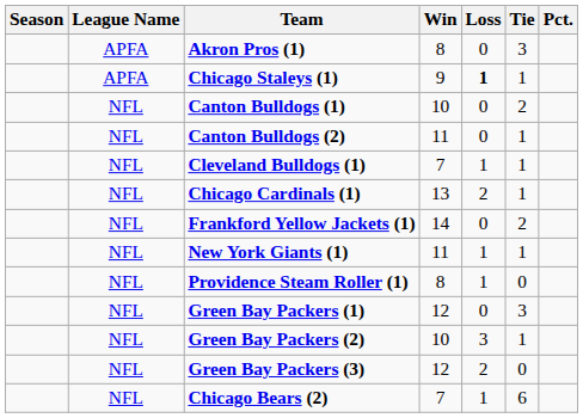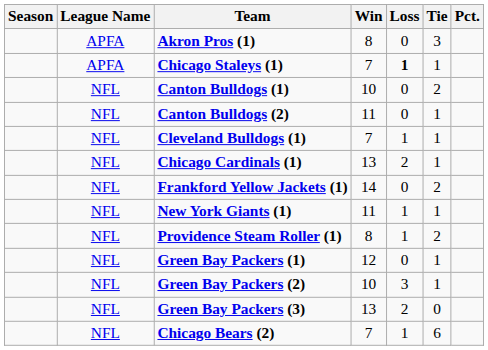 <table class="wikitable" style="text-align:center;">
 <tr style="background:#efefef;">
 <th>Season</th>
 <th>League Name</th>
 <th>Team</th>
 <th>Win</th>
 <th>Loss</th>
 <th>Tie</th>
 <th>Pct.</th>
 </tr>
 <tr>
 <td>  </td>
 <td><a href='#'>APFA</a></td>
 <td style="text-align:left;"><strong><a href='#'>Akron Pros</a></strong> <strong>(1)</strong></td>
 <td>8</td>
 <td>0</td>
 <td>3</td>
 <td></td>
 </tr>
 <tr>
 <td></td>
 <td><a href='#'>APFA</a></td>
 <td style="text-align:left;"><strong><a href='#'>Chicago Staleys</a></strong>  <strong>(1)</strong></td>
-<td>9</td>
+<td>7</td>
 <td><strong>1</strong></td>
 <td>1</td>
 <td></td>
 </tr>
 <tr>
 <td></td>
 <td><a href='#'>NFL</a></td>
 <td style="text-align:left;"><strong><a href='#'>Canton Bulldogs</a></strong>   <strong>(1)</strong></td>
 <td>10</td>
 <td>0</td>
 <td>2</td>
 <td></td>
 </tr>
 <tr>
 <td></td>
 <td><a href='#'>NFL</a></td>
 <td style="text-align:left;"><strong><a href='#'>Canton Bulldogs</a></strong> <strong>(2)</strong></td>
 <td>11</td>
 <td>0</td>
 <td>1</td>
 <td></td>
 </tr>
 <tr>
 <td></td>
 <td><a href='#'>NFL</a></td>
 <td style="text-align:left;"><strong><a href='#'>Cleveland Bulldogs</a>  (1)</strong></td>
 <td>7</td>
 <td>1</td>
 <td>1</td>
 <td></td>
 </tr>
 <tr>
 <td></td>
 <td><a href='#'>NFL</a></td>
 <td style="text-align:left;"><strong><a href='#'>Chicago Cardinals</a>  (1)</strong></td>
 <td>13</td>
 <td>2</td>
 <td>1</td>
 <td></td>
 </tr>
 <tr>
 <td></td>
 <td><a href='#'>NFL</a></td>
 <td style="text-align:left;"><strong><a href='#'>Frankford Yellow Jackets</a>   (1)</strong></td>
 <td>14</td>
 <td>0</td>
 <td>2</td>
 <td></td>
 </tr>
 <tr>
 <td></td>
 <td><a href='#'>NFL</a></td>
 <td style="text-align:left;"><strong><a href='#'>New York Giants</a>  (1)</strong></td>
 <td>11</td>
 <td>1</td>
 <td>1</td>
 <td></td>
 </tr>
 <tr>
 <td></td>
 <td><a href='#'>NFL</a></td>
 <td style="text-align:left;"><strong><a href='#'>Providence Steam Roller</a> (1)</strong></td>
 <td>8</td>
 <td>1</td>
-<td>0</td>
+<td>2</td>
 <td></td>
 </tr>
 <tr>
 <td></td>
 <td><a href='#'>NFL</a></td>
 <td style="text-align:left;"><strong><a href='#'>Green Bay Packers</a> (1)</strong></td>
 <td>12</td>
 <td>0</td>
-<td>3</td>
+<td>1</td>
 <td></td>
 </tr>
 <tr>
 <td></td>
 <td><a href='#'>NFL</a></td>
 <td style="text-align:left;"><strong><a href='#'>Green Bay Packers</a> (2)</strong></td>
 <td>10</td>
 <td>3</td>
 <td>1</td>
 <td></td>
 </tr>
 <tr>
 <td></td>
 <td><a href='#'>NFL</a></td>
 <td style="text-align:left;"><strong><a href='#'>Green Bay Packers</a> (3)</strong></td>
-<td>12</td>
+<td>13</td>
 <td>2</td>
 <td>0</td>
 <td></td>
 </tr>
 <tr>
 <td></td>
 <td><a href='#'>NFL</a></td>
 <td style="text-align:left;"><strong><a href='#'>Chicago Bears</a> (2)</strong></td>
 <td>7</td>
 <td>1</td>
 <td>6</td>
 <td></td>
 </tr>
 </table>
